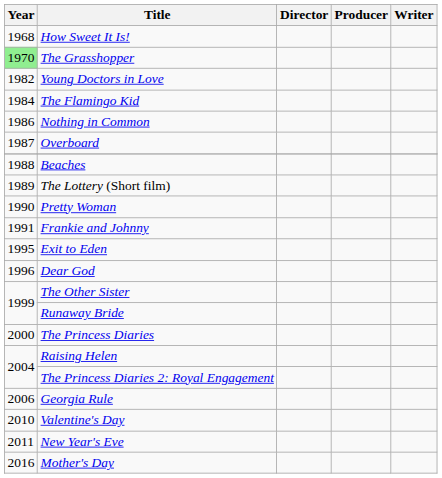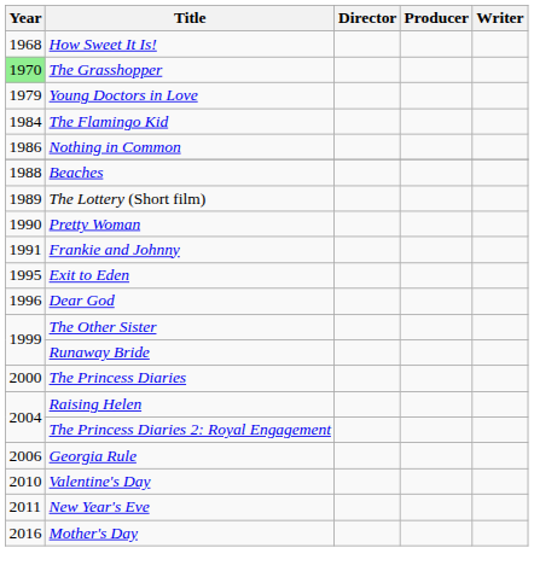 <table class="wikitable sortable">
 <tr>
 <th>Year</th>
 <th>Title</th>
 <th>Director</th>
 <th>Producer</th>
 <th>Writer</th>
 </tr>
 <tr>
 <td>1968</td>
 <td><em><a href='#'>How Sweet It Is!</a></em></td>
 <td></td>
 <td></td>
 <td></td>
 </tr>
 <tr>
 <td style="background: lightgreen;">1970</td>
 <td><em><a href='#'>The Grasshopper</a></em></td>
 <td></td>
 <td></td>
 <td></td>
 </tr>
 <tr>
-<td>1982</td>
+<td>1979</td>
 <td><em><a href='#'>Young Doctors in Love</a></em></td>
 <td></td>
 <td></td>
 <td></td>
 </tr>
 <tr>
 <td>1984</td>
 <td><em><a href='#'>The Flamingo Kid</a></em></td>
 <td></td>
 <td></td>
 <td></td>
 </tr>
 <tr>
 <td>1986</td>
 <td><em><a href='#'>Nothing in Common</a></em></td>
-<td></td>
-<td></td>
-<td></td>
-</tr>
-<tr>
-<td>1987</td>
-<td><em><a href='#'>Overboard</a></em></td>
 <td></td>
 <td></td>
 <td></td>
 </tr>
 <tr>
 </tr>
 <tr>
 <td>1988</td>
 <td><em><a href='#'>Beaches</a></em></td>
 <td></td>
 <td></td>
 <td></td>
 </tr>
 <tr>
 <td>1989</td>
 <td><em>The Lottery</em> (Short film)</td>
 <td></td>
 <td></td>
 <td></td>
 </tr>
 <tr>
 <td>1990</td>
 <td><em><a href='#'>Pretty Woman</a></em></td>
 <td></td>
 <td></td>
 <td></td>
 </tr>
 <tr>
 <td>1991</td>
 <td><em><a href='#'>Frankie and Johnny</a></em></td>
 <td></td>
 <td></td>
 <td></td>
 </tr>
 <tr>
 <td>1995</td>
 <td><em><a href='#'>Exit to Eden</a></em></td>
 <td></td>
 <td></td>
 <td></td>
 </tr>
 <tr>
 <td>1996</td>
 <td><em><a href='#'>Dear God</a></em></td>
 <td></td>
 <td></td>
 <td></td>
 </tr>
 <tr>
 <td rowspan=2>1999</td>
 <td><em><a href='#'>The Other Sister</a></em></td>
 <td></td>
 <td></td>
 <td></td>
 </tr>
 <tr>
 <td><em><a href='#'>Runaway Bride</a></em></td>
 <td></td>
 <td></td>
 <td></td>
 </tr>
 <tr>
 <td>2000</td>
 <td><em><a href='#'>The Princess Diaries</a></em></td>
 <td></td>
 <td></td>
 <td></td>
 </tr>
 <tr>
 <td rowspan=2>2004</td>
 <td><em><a href='#'>Raising Helen</a></em></td>
 <td></td>
 <td></td>
 <td></td>
 </tr>
 <tr>
 <td><em><a href='#'>The Princess Diaries 2: Royal Engagement</a></em></td>
 <td></td>
 <td></td>
 <td></td>
 </tr>
 <tr>
 <td>2006</td>
 <td><em><a href='#'>Georgia Rule</a></em></td>
 <td></td>
 <td></td>
 <td></td>
 </tr>
 <tr>
 <td>2010</td>
 <td><em><a href='#'>Valentine's Day</a></em></td>
 <td></td>
 <td></td>
 <td></td>
 </tr>
 <tr>
 <td>2011</td>
 <td><em><a href='#'>New Year's Eve</a></em></td>
 <td></td>
 <td></td>
 <td></td>
 </tr>
 <tr>
 <td>2016</td>
 <td><em><a href='#'>Mother's Day</a></em></td>
 <td></td>
 <td></td>
 <td></td>
 </tr>
 </table>
